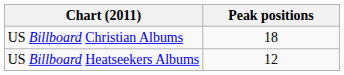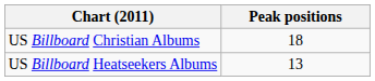 <table class="wikitable">
 <tr>
 <th>Chart (2011)</th>
 <th width=150>Peak positions</th>
 </tr>
 <tr>
 <td>US <em><a href='#'>Billboard</a></em> <a href='#'>Christian Albums</a></td>
 <td align="center">18</td>
 </tr>
 <tr>
 <td>US <em><a href='#'>Billboard</a></em> <a href='#'>Heatseekers Albums</a></td>
-<td align="center">12</td>
+<td align="center">13</td>
 </tr>
 </table>
